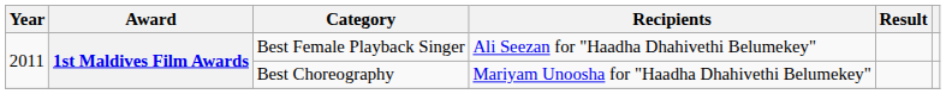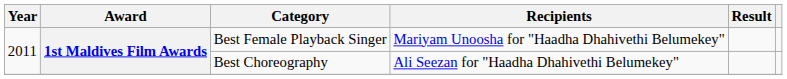 <table class="wikitable plainrowheaders sortable">
 <tr>
 <th scope="col">Year</th>
 <th scope="col">Award</th>
 <th scope="col">Category</th>
 <th scope="col">Recipients</th>
 <th scope="col">Result</th>
 <th scope="col" class="unsortable"></th>
 </tr>
 <tr>
 <td rowspan="2">2011</td>
 <th scope="row" rowspan="2"><a href='#'>1st Maldives Film Awards</a></th>
 <td>Best Female Playback Singer</td>
-<td><a href='#'>Ali Seezan</a> for "Haadha Dhahivethi Belumekey"</td>
+<td><a href='#'>Mariyam Unoosha</a> for "Haadha Dhahivethi Belumekey"</td>
 <td></td>
 <td style="text-align:center;"></td>
 </tr>
 <tr>
 <td>Best Choreography</td>
-<td><a href='#'>Mariyam Unoosha</a> for "Haadha Dhahivethi Belumekey"</td>
+<td><a href='#'>Ali Seezan</a> for "Haadha Dhahivethi Belumekey"</td>
 <td></td>
 <td style="text-align:center;"></td>
 </tr>
 <tr>
 </tr>
 </table>
